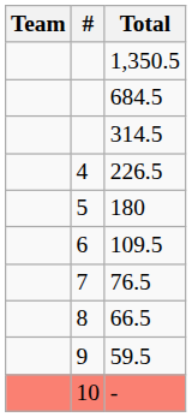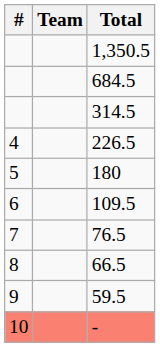 <table class="wikitable">
 <tr>
+<th>#</th>
 <th>Team</th>
-<th>#</th>
 <th>Total</th>
 </tr>
 <tr>
 <td></td>
 <td></td>
 <td>1,350.5</td>
 </tr>
 <tr>
 <td></td>
 <td></td>
 <td>684.5</td>
 </tr>
 <tr>
 <td></td>
 <td></td>
 <td>314.5</td>
 </tr>
 <tr>
+<td>4</td>
 <td></td>
-<td>4</td>
 <td>226.5</td>
 </tr>
 <tr>
+<td>5</td>
 <td></td>
-<td>5</td>
 <td>180</td>
 </tr>
 <tr>
+<td>6</td>
 <td></td>
-<td>6</td>
 <td>109.5</td>
 </tr>
 <tr>
+<td>7</td>
 <td></td>
-<td>7</td>
 <td>76.5</td>
 </tr>
 <tr>
+<td>8</td>
 <td></td>
-<td>8</td>
 <td>66.5</td>
 </tr>
 <tr>
+<td>9</td>
 <td></td>
-<td>9</td>
 <td>59.5</td>
 </tr>
 <tr bgcolor=#fa8072>
+<td>10</td>
 <td><strong></strong></td>
-<td>10</td>
 <td>-</td>
 </tr>
 </table>
